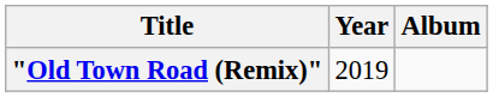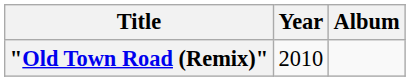 <table class="wikitable plainrowheaders" style="text-align:center;">
 <tr>
 <th>Title</th>
 <th>Year</th>
 <th>Album</th>
 </tr>
 <tr>
 <th scope="row">"<a href='#'>Old Town Road</a> (Remix)"<br></th>
-<td>2019</td>
+<td>2010</td>
 <td></td>
 </tr>
 </table>
